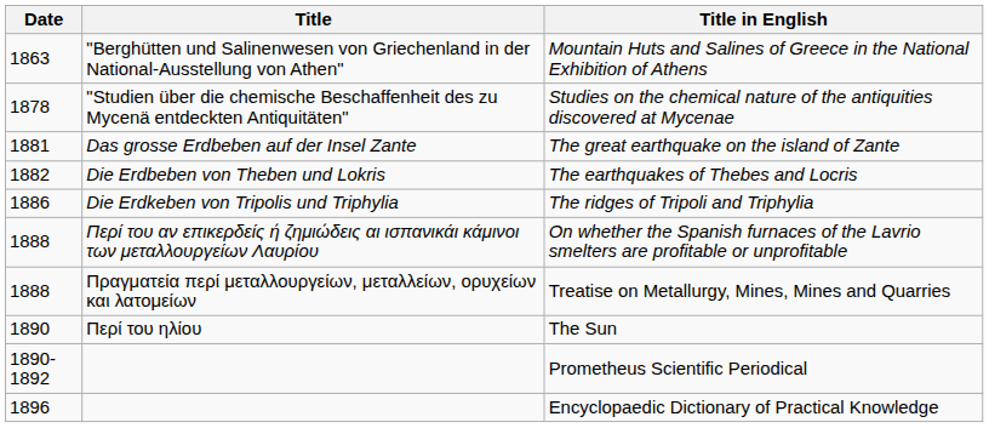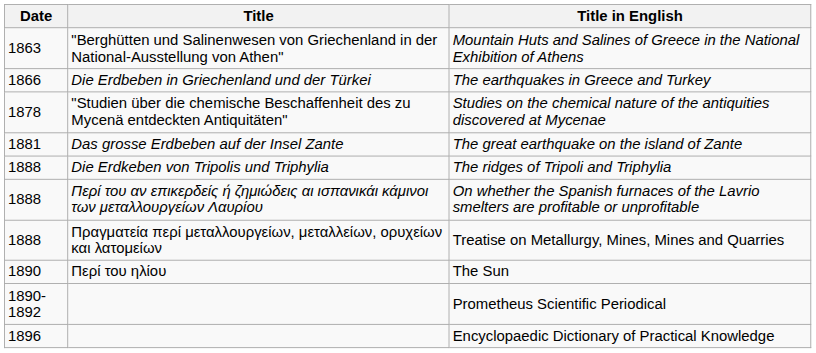 <table class="wikitable">
 <tr>
 <th>Date</th>
 <th>Title</th>
 <th>Title in English</th>
 </tr>
 <tr>
 <td>1863</td>
 <td>"Berghütten und Salinenwesen von Griechenland in der National-Ausstellung von Athen"</td>
 <td><em>Mountain Huts and Salines of Greece in the National Exhibition of Athens</em></td>
 </tr>
 <tr>
+<td>1866</td>
+<td><em>Die Erdbeben in Griechenland und der Türkei</em></td>
+<td><em>The earthquakes in Greece and Turkey</em></td>
+</tr>
+<tr>
 <td>1878</td>
 <td>"Studien über die chemische Beschaffenheit des zu Mycenä entdeckten Antiquitäten"</td>
 <td><em>Studies on the chemical nature of the antiquities discovered at Mycenae</em></td>
 </tr>
 <tr>
 <td>1881</td>
 <td><em>Das grosse Erdbeben auf der Insel Zante</em></td>
 <td><em>The great earthquake on the island of Zante</em></td>
 </tr>
 <tr>
-<td>1882</td>
-<td><em>Die Erdbeben von Theben und Lokris</em></td>
-<td><em>The earthquakes of Thebes and Locris</em></td>
-</tr>
-<tr>
-<td>1886</td>
+<td>1888</td>
 <td><em>Die Erdkeben von Tripolis und Triphylia</em></td>
 <td><em>The ridges of Tripoli and Triphylia</em></td>
 </tr>
 <tr>
 <td>1888</td>
 <td><em>Περί του αν επικερδείς ή ζημιώδεις αι ισπανικάι κάμινοι των μεταλλουργείων Λαυρίου</em></td>
 <td><em>On whether the Spanish furnaces of the Lavrio smelters are profitable or unprofitable<strong></td>
 </tr>
 <tr>
 <td>1888</td>
 <td></em>Πραγματεία περί μεταλλουργείων, μεταλλείων, ορυχείων και λατομείων<em></td>
 <td></em>Treatise on Metallurgy, Mines, Mines and Quarries<em></td>
 </tr>
 <tr>
 <td>1890</td>
 <td></em>Περί του ηλίου<em></td>
 <td></em>The Sun<em></td>
 </tr>
 <tr>
 <td>1890-1892</td>
 <td></td>
 <td></em>Prometheus Scientific Periodical<em></td>
 </tr>
 <tr>
 <td>1896</td>
 <td></td>
 <td></em>Encyclopaedic Dictionary of Practical Knowledge<em></td>
 </tr>
 </table>
